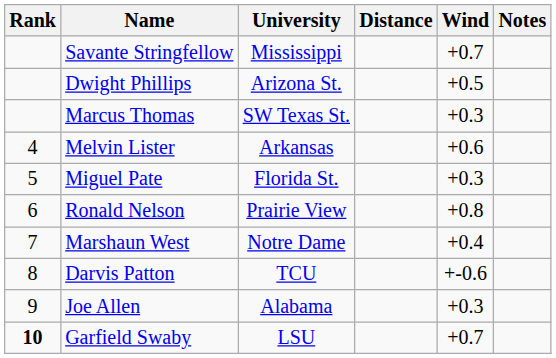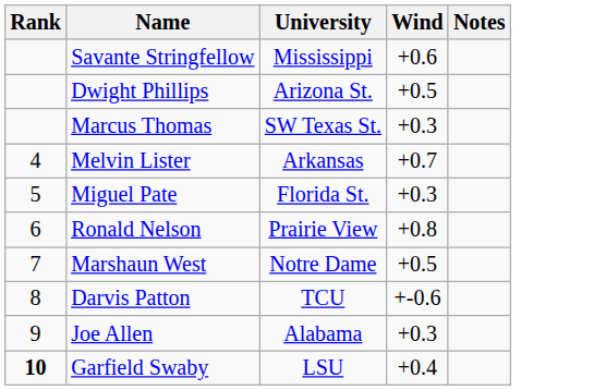 <table class="wikitable sortable" style="text-align:center">
 <tr>
 <th>Rank</th>
 <th>Name</th>
 <th>University</th>
-<th>Distance</th>
 <th>Wind</th>
 <th>Notes</th>
 </tr>
 <tr>
 <td></td>
 <td align=left><a href='#'>Savante Stringfellow</a></td>
 <td><a href='#'>Mississippi</a></td>
-<td></td>
-<td>+0.7</td>
+<td>+0.6</td>
 <td></td>
 </tr>
 <tr>
 <td></td>
 <td align=left><a href='#'>Dwight Phillips</a></td>
 <td><a href='#'>Arizona St.</a></td>
-<td></td>
 <td>+0.5</td>
 <td></td>
 </tr>
 <tr>
 <td></td>
 <td align=left><a href='#'>Marcus Thomas</a></td>
 <td><a href='#'>SW Texas St.</a></td>
-<td></td>
 <td>+0.3</td>
 <td></td>
 </tr>
 <tr>
 <td>4</td>
 <td align=left><a href='#'>Melvin Lister</a></td>
 <td><a href='#'>Arkansas</a></td>
-<td></td>
-<td>+0.6</td>
+<td>+0.7</td>
 <td></td>
 </tr>
 <tr>
 <td>5</td>
 <td align=left><a href='#'>Miguel Pate</a></td>
 <td><a href='#'>Florida St.</a></td>
-<td></td>
 <td>+0.3</td>
 <td></td>
 </tr>
 <tr>
 <td>6</td>
 <td align=left><a href='#'>Ronald Nelson</a></td>
 <td><a href='#'>Prairie View</a></td>
-<td></td>
 <td>+0.8</td>
 <td></td>
 </tr>
 <tr>
 <td>7</td>
 <td align=left><a href='#'>Marshaun West</a></td>
 <td><a href='#'>Notre Dame</a></td>
-<td></td>
-<td>+0.4</td>
+<td>+0.5</td>
 <td></td>
 </tr>
 <tr>
 <td>8</td>
 <td align=left><a href='#'>Darvis Patton</a></td>
 <td><a href='#'>TCU</a></td>
-<td></td>
 <td>+-0.6</td>
 <td></td>
 </tr>
 <tr>
 <td>9</td>
 <td align=left><a href='#'>Joe Allen</a></td>
 <td><a href='#'>Alabama</a></td>
-<td></td>
 <td>+0.3</td>
 <td></td>
 </tr>
 <tr>
 <td><strong>10</strong></td>
 <td align=left><a href='#'>Garfield Swaby</a></td>
 <td><a href='#'>LSU</a></td>
-<td></td>
-<td>+0.7</td>
+<td>+0.4</td>
 <td></td>
 </tr>
 </table>
